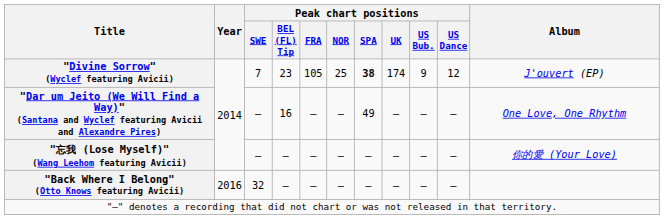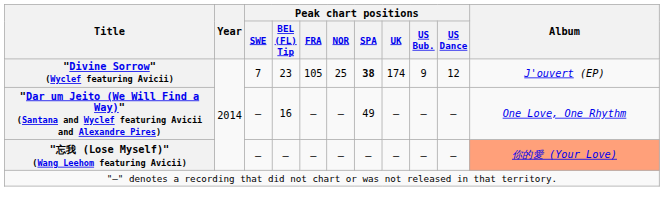 <table class="wikitable plainrowheaders" style="text-align:center;" border="1">
 <tr>
 <th scope="col" rowspan="2" style="width:20em;">Title</th>
 <th scope="col" rowspan="2">Year</th>
 <th scope="col" colspan="8">Peak chart positions</th>
 <th scope="col" rowspan="2" style="width:18em;">Album</th>
 </tr>
 <tr>
 <th scope="col" style="width:2.5em;font-size:90%;"><a href='#'>SWE</a><br></th>
 <th scope="col" style="width:2.5em;font-size:90%;"><a href='#'>BEL<br>(FL)<br>Tip</a><br></th>
 <th scope="col" style="width:2.5em;font-size:90%;"><a href='#'>FRA</a><br></th>
 <th scope="col" style="width:2.5em;font-size:90%;"><a href='#'>NOR</a><br></th>
 <th scope="col" style="width:2.5em;font-size:90%;"><a href='#'>SPA</a><br></th>
 <th scope="col" style="width:2.5em;font-size:90%;"><a href='#'>UK</a><br></th>
 <th scope="col" style="width:2.5em;font-size:90%;"><a href='#'>US<br>Bub.</a><br></th>
 <th scope="col" style="width:2.5em;font-size:90%;"><a href='#'>US<br>Dance</a><br></th>
 </tr>
 <tr>
 <th scope="row">"<a href='#'>Divine Sorrow</a>"<br><small>(<a href='#'>Wyclef</a> featuring Avicii)</small></th>
 <td rowspan="3">2014</td>
 <td>7</td>
 <td>23</td>
 <td>105</td>
 <td>25</td>
 <td><strong>38</strong></td>
 <td>174</td>
 <td>9</td>
 <td>12</td>
 <td><em><a href='#'>J'ouvert</a> (EP)</em></td>
 </tr>
 <tr>
 <th scope="row">"<a href='#'>Dar um Jeito (We Will Find a Way)</a>"<br><small>(<a href='#'>Santana</a> and <a href='#'>Wyclef</a> featuring Avicii and <a href='#'>Alexandre Pires</a>)</small></th>
 <td>—</td>
 <td>16</td>
 <td>—</td>
 <td>—</td>
 <td>49</td>
 <td>—</td>
 <td>—</td>
 <td>—</td>
 <td><em><a href='#'>One Love, One Rhythm</a></em></td>
 </tr>
 <tr>
 <th scope="row">"忘我 (Lose Myself)"<br><small>(<a href='#'>Wang Leehom</a> featuring Avicii)</small></th>
 <td>—</td>
 <td>—</td>
 <td>—</td>
 <td>—</td>
 <td>—</td>
 <td>—</td>
 <td>—</td>
 <td>—</td>
-<td><em><a href='#'>你的愛 (Your Love)</a></em></td>
-</tr>
-<tr>
-<th scope="row">"Back Where I Belong" <br><small>(<a href='#'>Otto Knows</a> featuring Avicii)</small></th>
-<td>2016</td>
-<td>32</td>
-<td>―</td>
-<td>―</td>
-<td>—</td>
-<td>―</td>
-<td>—</td>
-<td>―</td>
-<td>—</td>
-<td></td>
+<td style="background: lightsalmon;"><em><a href='#'>你的愛 (Your Love)</a></em></td>
 </tr>
 <tr>
 <td colspan="11" style="font-size:90%">"—" denotes a recording that did not chart or was not released in that territory.</td>
 </tr>
 </table>
